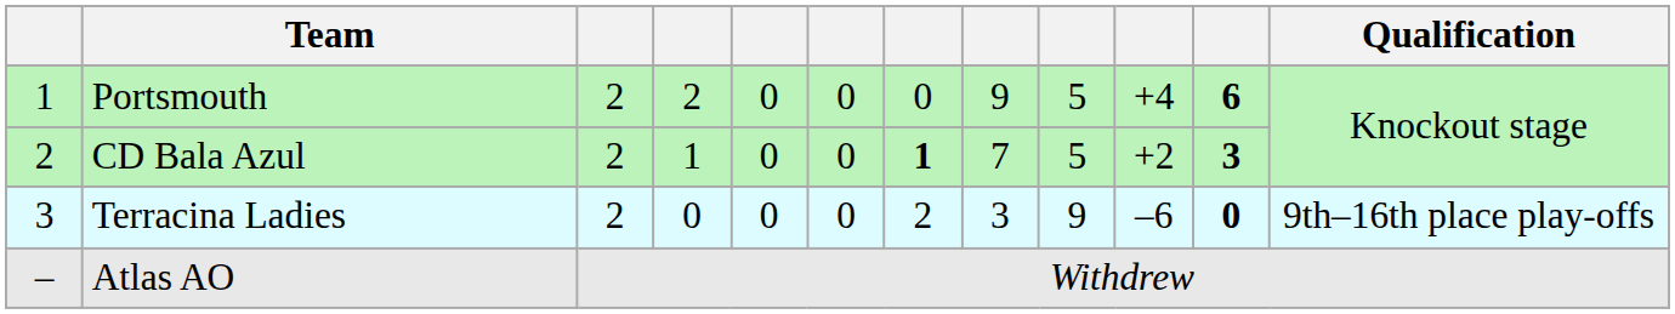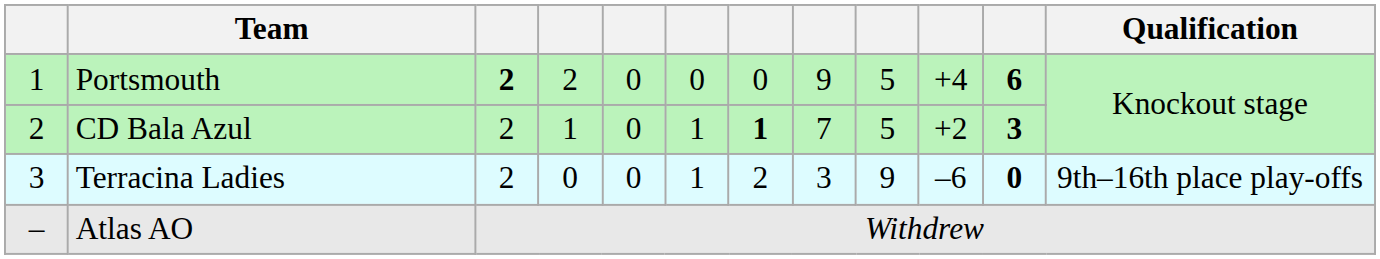 <table class="wikitable" style="font-size: 100%">
 <tr>
 <th width="25"></th>
 <th width="200">Team</th>
 <th width="25"></th>
 <th width="25"></th>
 <th width="25"></th>
 <th width="25"></th>
 <th width="25"></th>
 <th width="25"></th>
 <th width="25"></th>
 <th width="25"></th>
 <th width="25"></th>
 <th width="160">Qualification</th>
 </tr>
 <tr align=center bgcolor=#bbf3bb>
 <td>1</td>
 <td align=left> Portsmouth</td>
-<td>2</td>
+<td><strong>2</strong></td>
 <td>2</td>
 <td>0</td>
 <td>0</td>
 <td>0</td>
 <td>9</td>
 <td>5</td>
 <td>+4</td>
 <td><strong>6</strong></td>
 <td rowspan=2>Knockout stage</td>
 </tr>
 <tr align=center bgcolor=#bbf3bb>
 <td>2</td>
 <td align=left> CD Bala Azul</td>
 <td>2</td>
 <td>1</td>
 <td>0</td>
-<td>0</td>
+<td>1</td>
 <td><strong>1</strong></td>
 <td>7</td>
 <td>5</td>
 <td>+2</td>
 <td><strong>3</strong></td>
 </tr>
 <tr align=center bgcolor=#ddfcff>
 <td>3</td>
 <td align=left> Terracina Ladies</td>
 <td>2</td>
 <td>0</td>
 <td>0</td>
-<td>0</td>
+<td>1</td>
 <td>2</td>
 <td>3</td>
 <td>9</td>
 <td>–6</td>
 <td><strong>0</strong></td>
 <td rowspan=1>9th–16th place play-offs</td>
 </tr>
 <tr bgcolor=#e8e8e8 align=center>
 <td>–</td>
 <td align=left> Atlas AO</td>
 <td colspan=10><em>Withdrew</em></td>
 </tr>
 </table>
